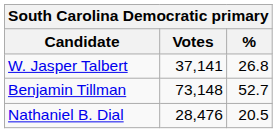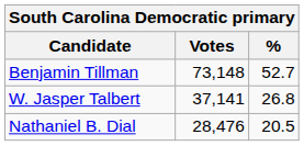 <table class=wikitable>
 <tr>
 <th colspan=3>South Carolina Democratic primary</th>
 </tr>
 <tr style="background-color:#E9E9E9">
 <th>Candidate</th>
 <th>Votes</th>
 <th>%</th>
 </tr>
 <tr>
+<td><a href='#'>Benjamin Tillman</a></td>
+<td align="right">73,148</td>
+<td align="right">52.7</td>
+</tr>
+<tr>
 <td><a href='#'>W. Jasper Talbert</a></td>
 <td align="right">37,141</td>
 <td align="right">26.8</td>
-</tr>
-<tr>
-<td><a href='#'>Benjamin Tillman</a></td>
-<td align="right">73,148</td>
-<td align="right">52.7</td>
 </tr>
 <tr>
 <td><a href='#'>Nathaniel B. Dial</a></td>
 <td align="right">28,476</td>
 <td align="right">20.5</td>
 </tr>
 </table>
